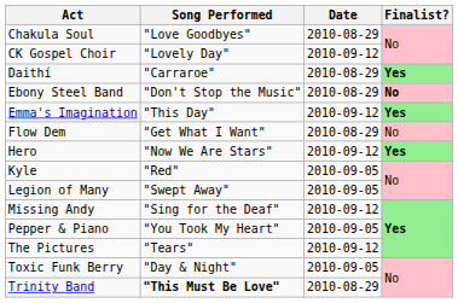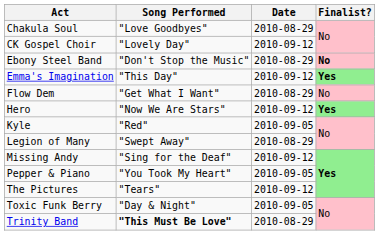 <table class="wikitable">
 <tr>
 <th>Act</th>
 <th>Song Performed</th>
 <th>Date</th>
 <th>Finalist?</th>
 </tr>
 <tr>
 <td>Chakula Soul</td>
 <td>"Love Goodbyes"</td>
 <td>2010-08-29</td>
 <td rowspan=2 style="background:pink">No</td>
 </tr>
 <tr>
 <td>CK Gospel Choir</td>
 <td>"Lovely Day"</td>
 <td>2010-09-12</td>
-</tr>
-<tr>
-<td>Daithí</td>
-<td>"Carraroe"</td>
-<td>2010-08-29</td>
-<td style="background:lightgreen"><strong>Yes</strong></td>
 </tr>
 <tr>
 <td>Ebony Steel Band</td>
 <td>"Don't Stop the Music"</td>
 <td>2010-08-29</td>
 <td style="background:pink"><strong>No</strong></td>
 </tr>
 <tr>
 <td><a href='#'>Emma's Imagination</a></td>
 <td>"This Day"</td>
 <td>2010-09-12</td>
 <td style="background:lightgreen"><strong>Yes</strong></td>
 </tr>
 <tr>
 <td>Flow Dem</td>
 <td>"Get What I Want"</td>
 <td>2010-08-29</td>
 <td style="background:pink">No</td>
 </tr>
 <tr>
 <td>Hero</td>
 <td>"Now We Are Stars"</td>
 <td>2010-09-12</td>
 <td style="background:lightgreen"><strong>Yes</strong></td>
 </tr>
 <tr>
 <td>Kyle</td>
 <td>"Red"</td>
 <td>2010-09-05</td>
 <td rowspan=2 style="background:pink">No</td>
 </tr>
 <tr>
 <td>Legion of Many</td>
 <td>"Swept Away"</td>
-<td>2010-09-05</td>
+<td>2010-08-29</td>
 </tr>
 <tr>
 <td>Missing Andy</td>
 <td>"Sing for the Deaf"</td>
 <td>2010-09-12</td>
 <td rowspan=3 style="background:lightgreen"><strong>Yes</strong></td>
 </tr>
 <tr>
 <td>Pepper & Piano</td>
 <td>"You Took My Heart"</td>
 <td>2010-09-05</td>
 </tr>
 <tr>
 <td>The Pictures</td>
 <td>"Tears"</td>
 <td>2010-09-12</td>
 </tr>
 <tr>
 <td>Toxic Funk Berry</td>
 <td>"Day & Night"</td>
 <td>2010-09-05</td>
 <td rowspan=2 style="background:pink">No</td>
 </tr>
 <tr>
 <td><a href='#'>Trinity Band</a></td>
 <td><strong>"This Must Be Love"</strong></td>
 <td>2010-08-29</td>
 </tr>
 </table>
